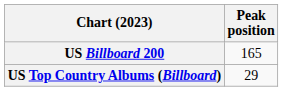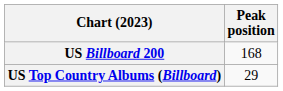 <table class="wikitable sortable plainrowheaders" style="text-align:center;">
 <tr>
 <th scope="col">Chart (2023)</th>
 <th scope="col">Peak<br>position</th>
 </tr>
 <tr>
 <th scope="row">US <a href='#'><em>Billboard</em> 200</a></th>
-<td>165</td>
+<td>168</td>
 </tr>
 <tr>
 <th scope="row">US <a href='#'>Top Country Albums</a> (<em><a href='#'>Billboard</a></em>)</th>
 <td>29</td>
 </tr>
 </table>
